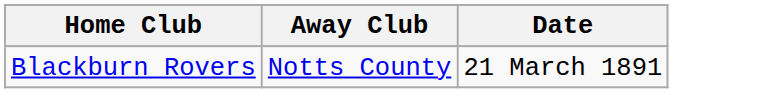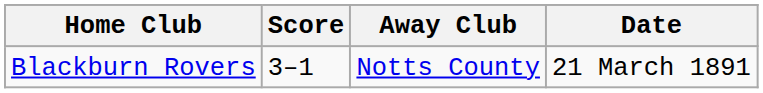 <table class="wikitable">
 <tr>
 <th>Home Club</th>
+<th>Score</th>
 <th>Away Club</th>
 <th>Date</th>
 </tr>
 <tr>
 <td><a href='#'>Blackburn Rovers</a></td>
+<td>3–1</td>
 <td><a href='#'>Notts County</a></td>
 <td>21 March 1891</td>
 </tr>
 </table>
